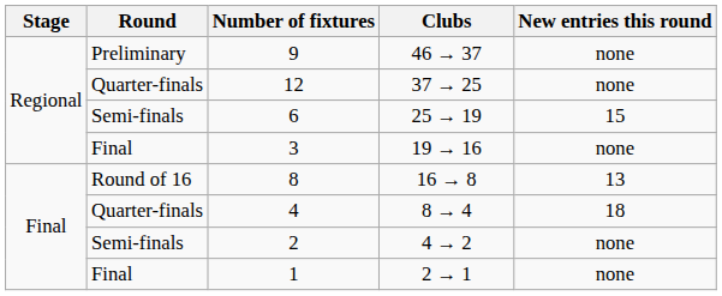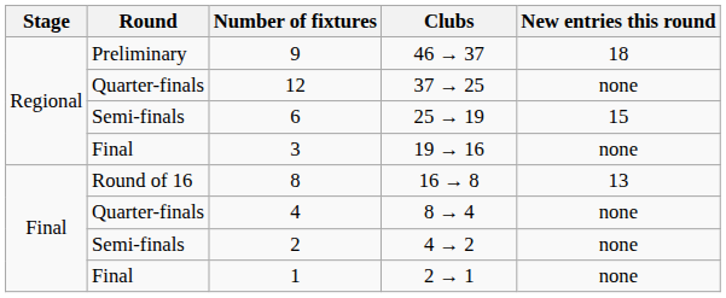 <table class="wikitable" style="text-align:center">
 <tr>
 <th>Stage</th>
 <th>Round</th>
 <th>Number of fixtures</th>
 <th width=100>Clubs</th>
 <th>New entries this round</th>
 </tr>
 <tr>
 <td rowspan="4">Regional</td>
 <td style="text-align:left;">Preliminary</td>
 <td>9</td>
 <td>46 → 37</td>
-<td>none</td>
+<td>18</td>
 </tr>
 <tr>
 <td style="text-align:left;">Quarter-finals</td>
 <td>12</td>
 <td>37 → 25</td>
 <td>none</td>
 </tr>
 <tr>
 <td style="text-align:left;">Semi-finals</td>
 <td>6</td>
 <td>25 → 19</td>
 <td>15</td>
 </tr>
 <tr>
 <td style="text-align:left;">Final</td>
 <td>3</td>
 <td>19 → 16</td>
 <td>none</td>
 </tr>
 <tr>
 <td rowspan="4">Final</td>
 <td style="text-align:left;">Round of 16</td>
 <td>8</td>
 <td>16 → 8</td>
 <td>13</td>
 </tr>
 <tr>
 <td style="text-align:left;">Quarter-finals</td>
 <td>4</td>
 <td>8 → 4</td>
-<td>18</td>
+<td>none</td>
 </tr>
 <tr>
 <td style="text-align:left;">Semi-finals</td>
 <td>2</td>
 <td>4 → 2</td>
 <td>none</td>
 </tr>
 <tr>
 <td style="text-align:left;">Final</td>
 <td>1</td>
 <td>2 → 1</td>
 <td>none</td>
 </tr>
 </table>
